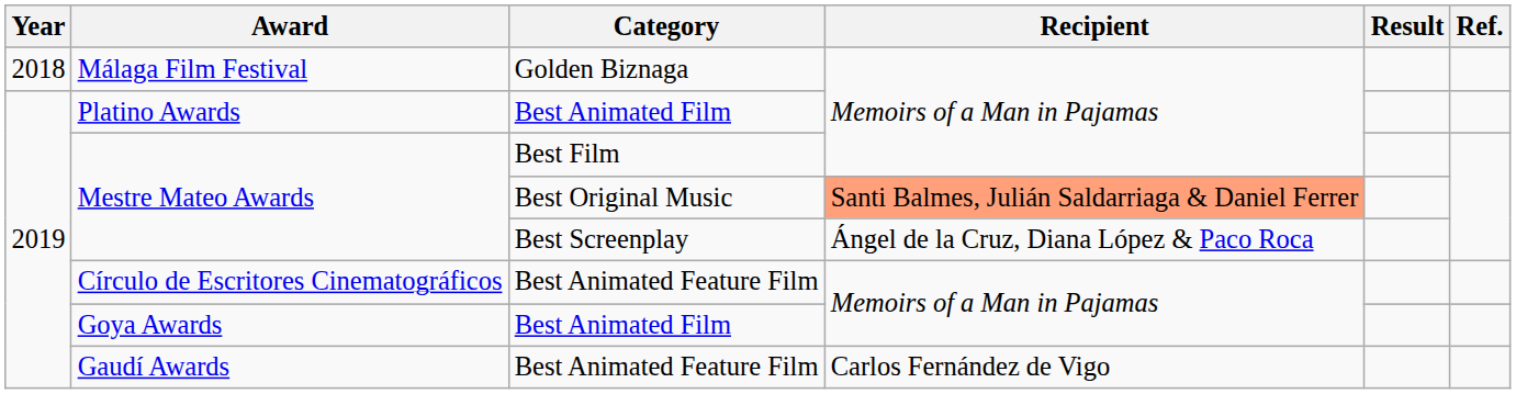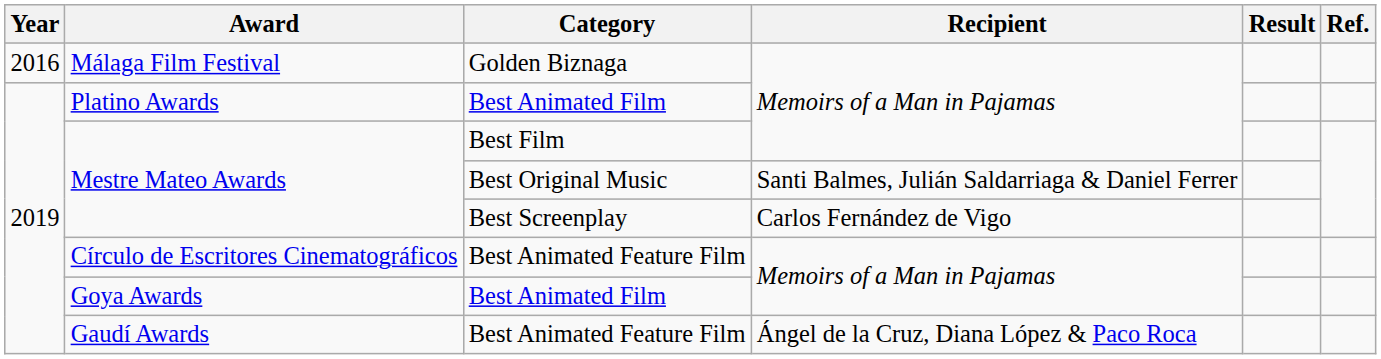 <table class="wikitable">
 <tr>
 <th>Year</th>
 <th>Award</th>
 <th>Category</th>
 <th>Recipient</th>
 <th>Result</th>
 <th>Ref.</th>
 </tr>
 <tr>
-<td>2018</td>
+<td>2016</td>
 <td><a href='#'>Málaga Film Festival</a></td>
 <td>Golden Biznaga</td>
 <td rowspan="3"><em>Memoirs of a Man in Pajamas</em></td>
 <td></td>
 <td></td>
 </tr>
 <tr>
 <td rowspan="7">2019</td>
 <td><a href='#'>Platino Awards</a></td>
 <td><a href='#'>Best Animated Film</a></td>
 <td></td>
 <td></td>
 </tr>
 <tr>
 <td rowspan="3"><a href='#'>Mestre Mateo Awards</a></td>
 <td>Best Film</td>
 <td></td>
 <td rowspan="3"></td>
 </tr>
 <tr>
 <td>Best Original Music</td>
-<td style="background: lightsalmon;">Santi Balmes, Julián Saldarriaga & Daniel Ferrer</td>
+<td>Santi Balmes, Julián Saldarriaga & Daniel Ferrer</td>
 <td></td>
 </tr>
 <tr>
 <td>Best Screenplay</td>
-<td>Ángel de la Cruz, Diana López & <a href='#'>Paco Roca</a></td>
+<td>Carlos Fernández de Vigo</td>
 <td></td>
 </tr>
 <tr>
 <td><a href='#'>Círculo de Escritores Cinematográficos</a></td>
 <td>Best Animated Feature Film</td>
 <td rowspan="2"><em>Memoirs of a Man in Pajamas</em></td>
 <td></td>
 <td></td>
 </tr>
 <tr>
 <td><a href='#'>Goya Awards</a></td>
 <td><a href='#'>Best Animated Film</a></td>
 <td></td>
 <td></td>
 </tr>
 <tr>
 <td><a href='#'>Gaudí Awards</a></td>
 <td>Best Animated Feature Film</td>
-<td>Carlos Fernández de Vigo</td>
+<td>Ángel de la Cruz, Diana López & <a href='#'>Paco Roca</a></td>
 <td></td>
 <td></td>
 </tr>
 </table>
